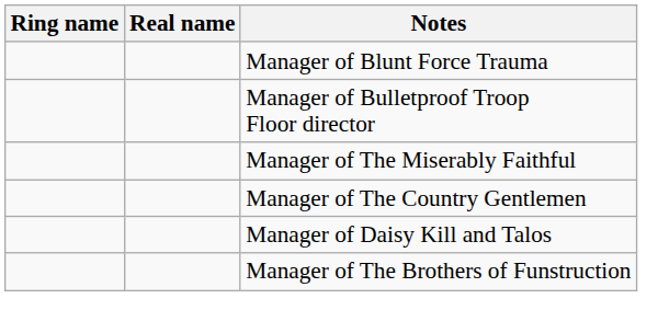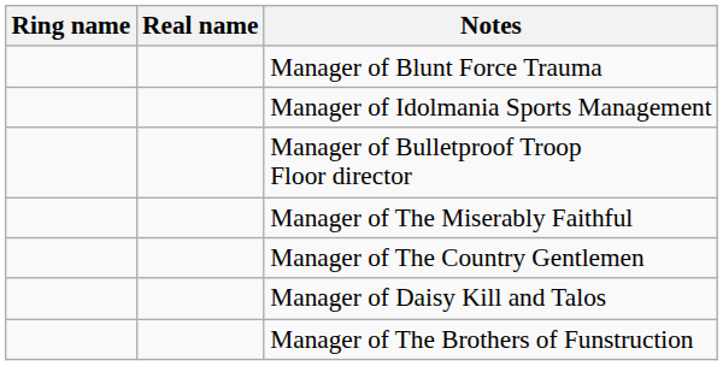 <table class="wikitable sortable">
 <tr>
 <th>Ring name</th>
 <th>Real name</th>
 <th>Notes</th>
 </tr>
 <tr>
 <td></td>
 <td></td>
 <td>Manager of Blunt Force Trauma</td>
+</tr>
+<tr>
+<td></td>
+<td></td>
+<td>Manager of Idolmania Sports Management</td>
 </tr>
 <tr>
 <td></td>
 <td></td>
 <td>Manager of Bulletproof Troop<br>Floor director</td>
 </tr>
 <tr>
 <td></td>
 <td></td>
 <td>Manager of The Miserably Faithful</td>
 </tr>
 <tr>
 <td></td>
 <td></td>
 <td>Manager of The Country Gentlemen</td>
 </tr>
 <tr>
 <td></td>
 <td></td>
 <td>Manager of Daisy Kill and Talos</td>
 </tr>
 <tr>
 <td></td>
 <td></td>
 <td>Manager of The Brothers of Funstruction</td>
 </tr>
 </table>
